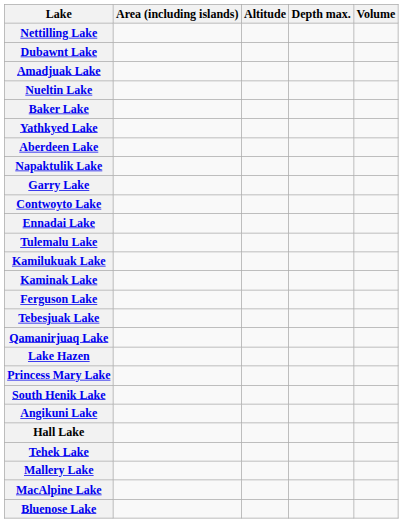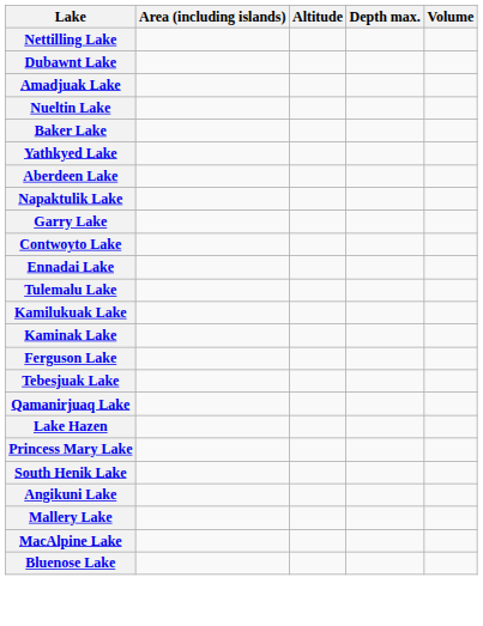 <table class="wikitable sortable" style="text-align:right;">
 <tr>
 <th scope="col">Lake</th>
 <th scope="col" data-sort-type="number">Area (including islands)</th>
 <th scope="col" data-sort-type="number">Altitude</th>
 <th scope="col" data-sort-type="number">Depth max.</th>
 <th scope="col" data-sort-type="number">Volume</th>
 </tr>
 <tr>
 <th scope="row"><a href='#'>Nettilling Lake</a></th>
 <td></td>
 <td></td>
 <td></td>
 <td></td>
 </tr>
 <tr>
 <th scope="row"><a href='#'>Dubawnt Lake</a></th>
 <td></td>
 <td></td>
 <td></td>
 <td></td>
 </tr>
 <tr>
 <th scope="row"><a href='#'>Amadjuak Lake</a></th>
 <td></td>
 <td></td>
 <td></td>
 <td></td>
 </tr>
 <tr>
 <th scope="row"><a href='#'>Nueltin Lake</a></th>
 <td></td>
 <td></td>
 <td></td>
 <td></td>
 </tr>
 <tr>
 <th scope="row"><a href='#'>Baker Lake</a></th>
 <td></td>
 <td></td>
 <td></td>
 <td></td>
 </tr>
 <tr>
 <th scope="row"><a href='#'>Yathkyed Lake</a></th>
 <td></td>
 <td></td>
 <td></td>
 <td></td>
 </tr>
 <tr>
 <th scope="row"><a href='#'>Aberdeen Lake</a></th>
 <td></td>
 <td></td>
 <td></td>
 <td></td>
 </tr>
 <tr>
 <th scope="row"><a href='#'>Napaktulik Lake</a></th>
 <td></td>
 <td></td>
 <td></td>
 <td></td>
 </tr>
 <tr>
 <th scope="row"><a href='#'>Garry Lake</a></th>
 <td></td>
 <td></td>
 <td></td>
 <td></td>
 </tr>
 <tr>
 <th scope="row"><a href='#'>Contwoyto Lake</a></th>
 <td></td>
 <td></td>
 <td></td>
 <td></td>
 </tr>
 <tr>
 <th scope="row"><a href='#'>Ennadai Lake</a></th>
 <td></td>
 <td></td>
 <td></td>
 <td></td>
 </tr>
 <tr>
 <th scope="row"><a href='#'>Tulemalu Lake</a></th>
 <td></td>
 <td></td>
 <td></td>
 <td></td>
 </tr>
 <tr>
 <th scope="row"><a href='#'>Kamilukuak Lake</a></th>
 <td></td>
 <td></td>
 <td></td>
 <td></td>
 </tr>
 <tr>
 <th scope="row"><a href='#'>Kaminak Lake</a></th>
 <td></td>
 <td></td>
 <td></td>
 <td></td>
 </tr>
 <tr>
 <th scope="row"><a href='#'>Ferguson Lake</a></th>
 <td></td>
 <td></td>
 <td></td>
 <td></td>
 </tr>
 <tr>
 <th scope="row"><a href='#'>Tebesjuak Lake</a></th>
 <td></td>
 <td></td>
 <td></td>
 <td></td>
 </tr>
 <tr>
 <th scope="row"><a href='#'>Qamanirjuaq Lake</a></th>
 <td></td>
 <td></td>
 <td></td>
 <td></td>
 </tr>
 <tr>
 <th scope="row"><a href='#'>Lake Hazen</a></th>
 <td></td>
 <td></td>
 <td></td>
 <td></td>
 </tr>
 <tr>
 <th scope="row"><a href='#'>Princess Mary Lake</a></th>
 <td></td>
 <td></td>
 <td></td>
 <td></td>
 </tr>
 <tr>
 <th scope="row"><a href='#'>South Henik Lake</a></th>
 <td></td>
 <td></td>
 <td></td>
 <td></td>
 </tr>
 <tr>
 <th scope="row"><a href='#'>Angikuni Lake</a></th>
 <td></td>
 <td></td>
 <td></td>
 <td></td>
 </tr>
 <tr>
-<th scope="row">Hall Lake</th>
-<td></td>
-<td></td>
-<td></td>
-<td></td>
-</tr>
-<tr>
-<th scope="row"><a href='#'>Tehek Lake</a></th>
-<td></td>
-<td></td>
-<td></td>
-<td></td>
-</tr>
-<tr>
 <th scope="row"><a href='#'>Mallery Lake</a></th>
 <td></td>
 <td></td>
 <td></td>
 <td></td>
 </tr>
 <tr>
 <th scope="row"><a href='#'>MacAlpine Lake</a></th>
 <td></td>
 <td></td>
 <td></td>
 <td></td>
 </tr>
 <tr>
 <th scope="row"><a href='#'>Bluenose Lake</a></th>
 <td></td>
 <td></td>
 <td></td>
 <td></td>
 </tr>
 </table>
